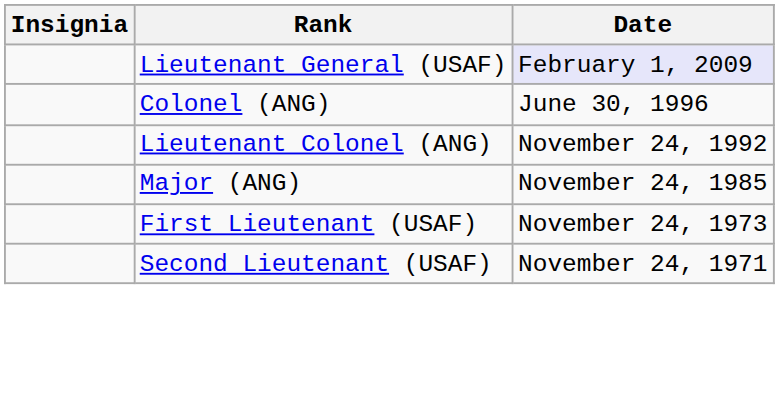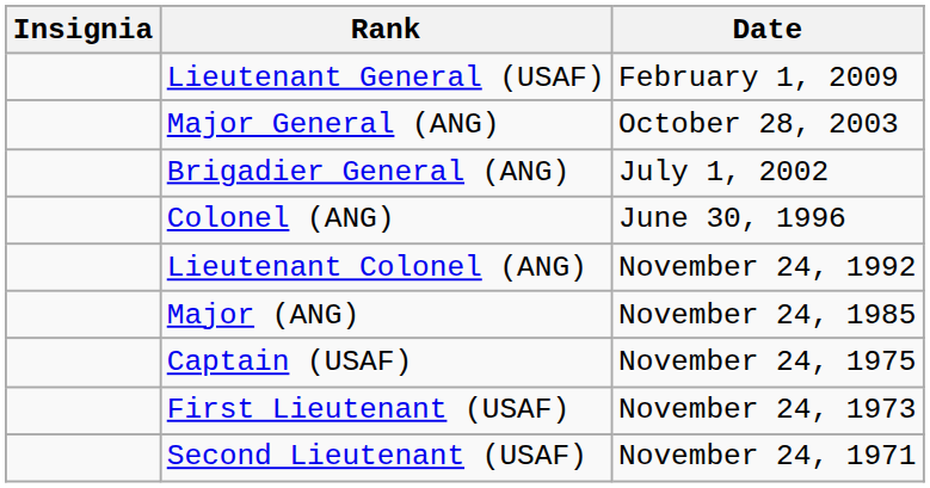 <table class="wikitable">
 <tr>
 <th>Insignia</th>
 <th>Rank</th>
 <th>Date</th>
 </tr>
 <tr>
 <td></td>
 <td><a href='#'>Lieutenant General</a> (USAF)</td>
-<td style="background: lavender;">February 1, 2009</td>
+<td>February 1, 2009</td>
+</tr>
+<tr>
+<td></td>
+<td><a href='#'>Major General</a> (ANG)</td>
+<td>October 28, 2003</td>
+</tr>
+<tr>
+<td></td>
+<td><a href='#'>Brigadier General</a> (ANG)</td>
+<td>July 1, 2002</td>
 </tr>
 <tr>
 <td></td>
 <td><a href='#'>Colonel</a> (ANG)</td>
 <td>June 30, 1996</td>
 </tr>
 <tr>
 <td></td>
 <td><a href='#'>Lieutenant Colonel</a> (ANG)</td>
 <td>November 24, 1992</td>
 </tr>
 <tr>
 <td></td>
 <td><a href='#'>Major</a> (ANG)</td>
 <td>November 24, 1985</td>
 </tr>
 <tr>
 <td></td>
+<td><a href='#'>Captain</a> (USAF)</td>
+<td>November 24, 1975</td>
+</tr>
+<tr>
+<td></td>
 <td><a href='#'>First Lieutenant</a> (USAF)</td>
 <td>November 24, 1973</td>
 </tr>
 <tr>
 <td></td>
 <td><a href='#'>Second Lieutenant</a> (USAF)</td>
 <td>November 24, 1971</td>
 </tr>
 </table>
